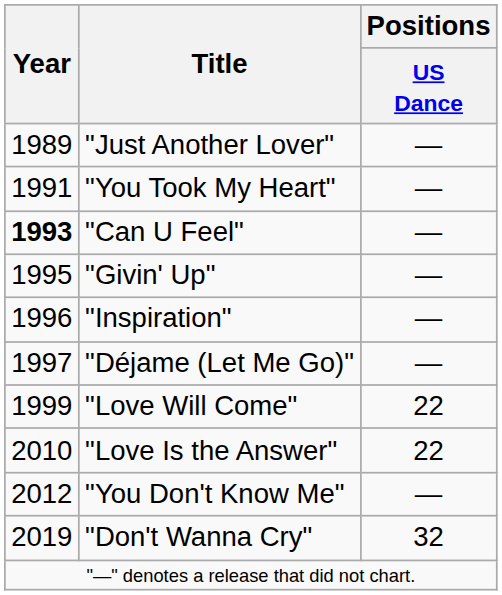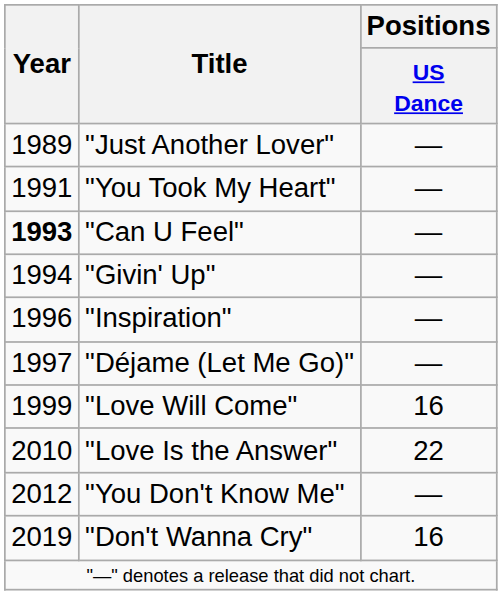 <table class="wikitable">
 <tr>
 <th rowspan="2">Year</th>
 <th rowspan="2">Title</th>
 <th colspan="1">Positions</th>
 </tr>
 <tr>
 <th width="40"><small><a href='#'>US<br>Dance</a></small><br></th>
 </tr>
 <tr>
 <td Align = "center">1989</td>
 <td Align = "left">"Just Another Lover"</td>
 <td Align = "center">—</td>
 </tr>
 <tr>
 <td Align = "center">1991</td>
 <td Align = "left">"You Took My Heart"</td>
 <td Align = "center">—</td>
 </tr>
 <tr>
 <td Align = "center"><strong>1993</strong></td>
 <td Align = "left">"Can U Feel"</td>
 <td Align = "center">—</td>
 </tr>
 <tr>
-<td Align = "center">1995</td>
+<td Align = "center">1994</td>
 <td Align = "left">"Givin' Up"</td>
 <td Align = "center">—</td>
 </tr>
 <tr>
 <td Align = "center">1996</td>
 <td Align = "left">"Inspiration"</td>
 <td Align = "center">—</td>
 </tr>
 <tr>
 <td Align = "center">1997</td>
 <td Align = "left">"Déjame (Let Me Go)"</td>
 <td Align = "center">—</td>
 </tr>
 <tr>
 <td Align = "center">1999</td>
 <td Align = "left">"Love Will Come"</td>
-<td Align = "center">22</td>
+<td align = "center">16</td>
 </tr>
 <tr>
 <td Align = "center">2010</td>
 <td Align = "left">"Love Is the Answer"</td>
 <td Align = "center">22</td>
 </tr>
 <tr>
 <td Align = "center">2012</td>
 <td Align = "left">"You Don't Know Me"</td>
 <td Align = "center">—</td>
 </tr>
 <tr>
 <td align = "center">2019</td>
 <td align = "left">"Don't Wanna Cry"</td>
-<td Align = "center">32</td>
+<td align = "center">16</td>
 </tr>
 <tr>
 <td align = "center" colspan = "16" style = "font-size: 8pt">"—" denotes a release that did not chart.</td>
 </tr>
 </table>
